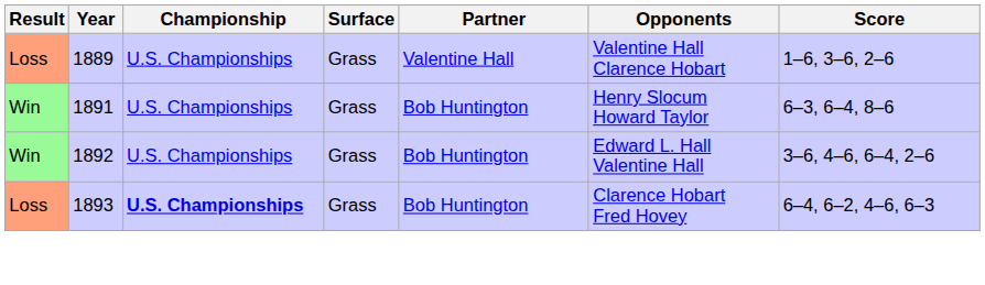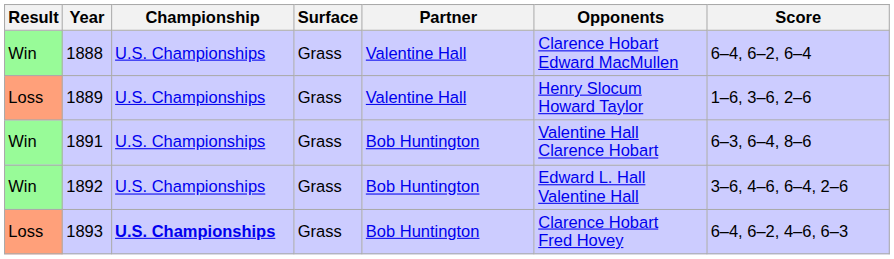 <table class="sortable wikitable">
 <tr>
 <th style="width:40px">Result</th>
 <th style="width:40px">Year</th>
 <th style="width:170px">Championship</th>
 <th style="width:50px">Surface</th>
 <th style="width:160px">Partner</th>
 <th style="width:160px">Opponents</th>
 <th style="width:170px" class="unsortable">Score</th>
 </tr>
 <tr style="background:#ccf;">
+<td style="background:#98fb98;">Win</td>
+<td>1888</td>
+<td><a href='#'>U.S. Championships</a></td>
+<td>Grass</td>
+<td> <a href='#'>Valentine Hall</a></td>
+<td> <a href='#'>Clarence Hobart</a><br> <a href='#'>Edward MacMullen</a></td>
+<td>6–4, 6–2, 6–4</td>
+</tr>
+<tr style="background:#ccf;">
 <td style="background:#ffa07a;">Loss</td>
 <td>1889</td>
 <td><a href='#'>U.S. Championships</a></td>
 <td>Grass</td>
 <td> <a href='#'>Valentine Hall</a></td>
-<td> <a href='#'>Valentine Hall</a><br> <a href='#'>Clarence Hobart</a></td>
+<td> <a href='#'>Henry Slocum</a><br> <a href='#'>Howard Taylor</a></td>
 <td>1–6, 3–6, 2–6</td>
 </tr>
 <tr style="background:#ccf;">
 <td style="background:#98fb98;">Win</td>
 <td>1891</td>
 <td><a href='#'>U.S. Championships</a></td>
 <td>Grass</td>
 <td> <a href='#'>Bob Huntington</a></td>
-<td> <a href='#'>Henry Slocum</a><br> <a href='#'>Howard Taylor</a></td>
+<td> <a href='#'>Valentine Hall</a><br> <a href='#'>Clarence Hobart</a></td>
 <td>6–3, 6–4, 8–6</td>
 </tr>
 <tr style="background:#ccf;">
 <td style="background:#98fb98;">Win</td>
 <td>1892</td>
 <td><a href='#'>U.S. Championships</a></td>
 <td>Grass</td>
 <td> <a href='#'>Bob Huntington</a></td>
 <td> <a href='#'>Edward L. Hall</a><br> <a href='#'>Valentine Hall</a></td>
 <td>3–6, 4–6, 6–4, 2–6</td>
 </tr>
 <tr style="background:#ccf;">
 <td style="background:#ffa07a;">Loss</td>
 <td>1893</td>
 <td><strong><a href='#'>U.S. Championships</a></strong></td>
 <td>Grass</td>
 <td> <a href='#'>Bob Huntington</a></td>
 <td> <a href='#'>Clarence Hobart</a><br> <a href='#'>Fred Hovey</a></td>
 <td>6–4, 6–2, 4–6, 6–3</td>
 </tr>
 </table>
